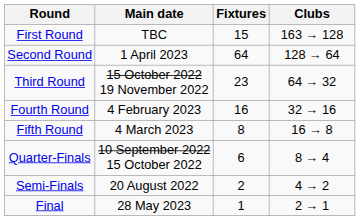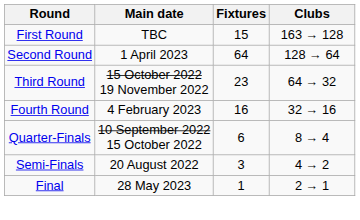 <table class="wikitable" style="text-align:center">
 <tr>
 <th>Round</th>
 <th>Main date</th>
 <th>Fixtures</th>
 <th style="width:100px">Clubs</th>
 </tr>
 <tr>
 <td><a href='#'>First Round</a></td>
 <td>TBC</td>
 <td>15</td>
 <td>163 → 128</td>
 </tr>
 <tr>
 <td><a href='#'>Second Round</a></td>
 <td>1 April 2023</td>
 <td>64</td>
 <td>128 → 64</td>
 </tr>
 <tr>
 <td><a href='#'>Third Round</a></td>
 <td><s>15 October 2022</s><br>19 November 2022</td>
 <td>23</td>
 <td>64 → 32</td>
 </tr>
 <tr>
 <td><a href='#'>Fourth Round</a></td>
 <td>4 February 2023</td>
 <td>16</td>
 <td>32 → 16</td>
 </tr>
 <tr>
-<td><a href='#'>Fifth Round</a></td>
-<td>4 March 2023</td>
-<td>8</td>
-<td>16 → 8</td>
-</tr>
-<tr>
 <td><a href='#'>Quarter-Finals</a></td>
 <td><s>10 September 2022</s><br>15 October 2022</td>
 <td>6</td>
 <td>8 → 4</td>
 </tr>
 <tr>
 <td><a href='#'>Semi-Finals</a></td>
 <td>20 August 2022</td>
-<td>2</td>
+<td>3</td>
 <td>4 → 2</td>
 </tr>
 <tr>
 <td><a href='#'>Final</a></td>
 <td>28 May 2023</td>
 <td>1</td>
 <td>2 → 1</td>
 </tr>
 </table>
